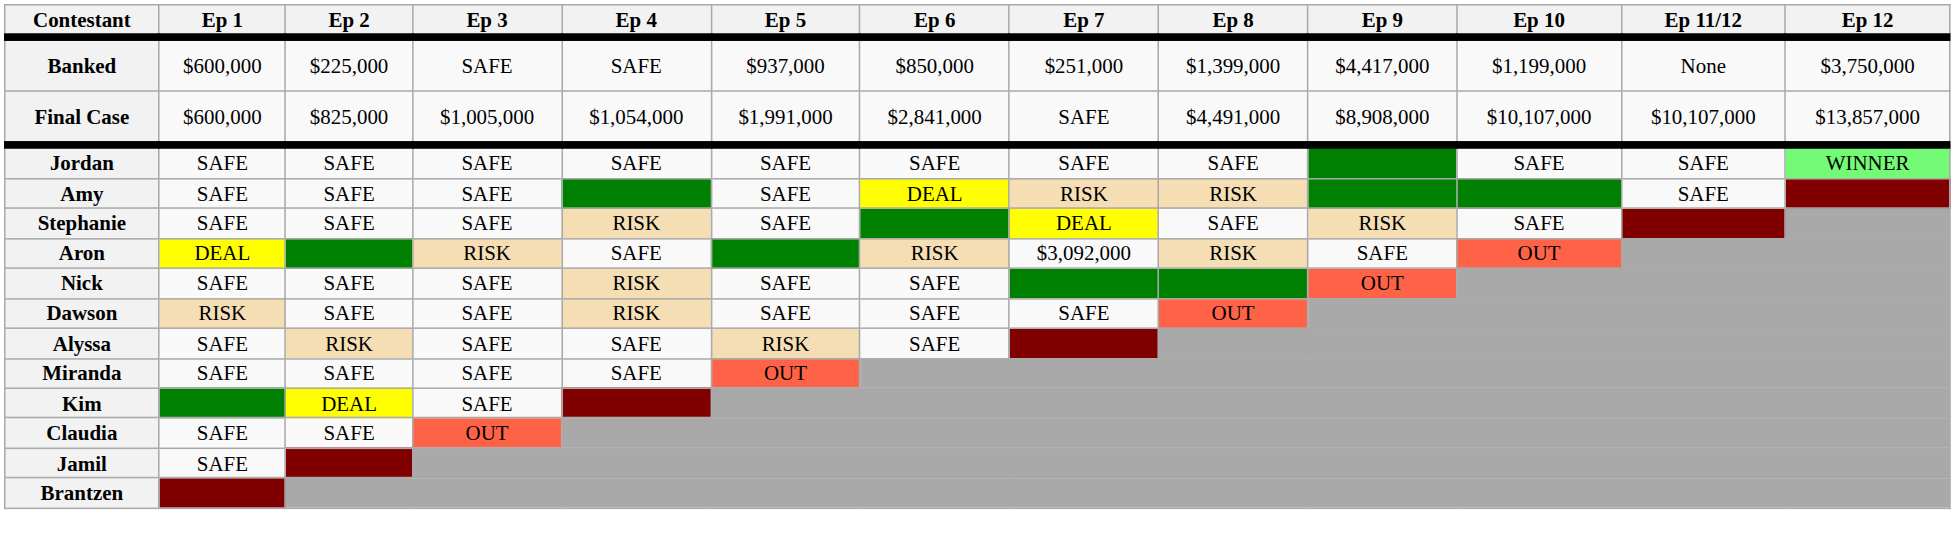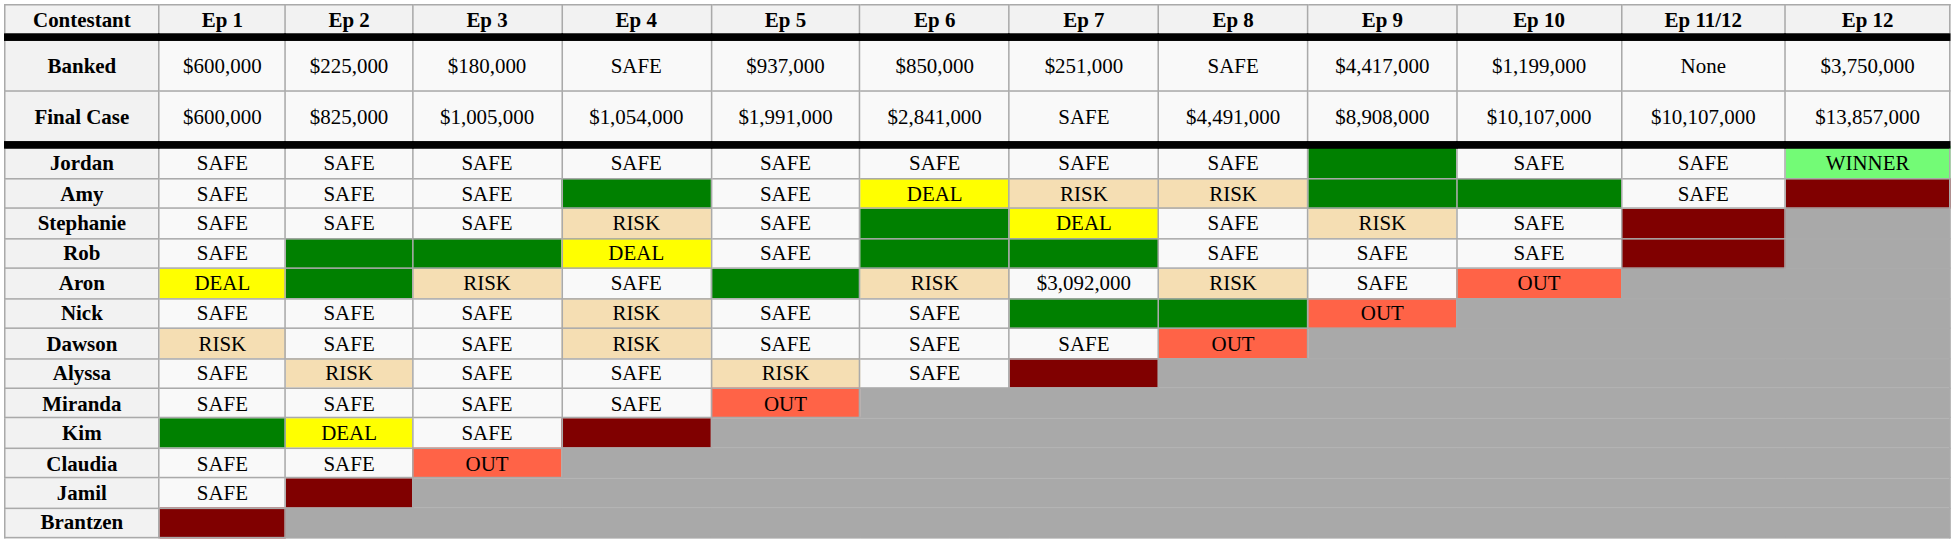 <table class="wikitable" style="text-align:center; line-height:13px; font-size:85%; width:100%;">
 <tr>
 <th scope="col">Contestant</th>
 <th scope="col">Ep 1</th>
 <th scope="col">Ep 2</th>
 <th scope="col">Ep 3</th>
 <th scope="col">Ep 4</th>
 <th scope="col">Ep 5</th>
 <th scope="col">Ep 6</th>
 <th scope="col">Ep 7</th>
 <th scope="col">Ep 8</th>
 <th scope="col">Ep 9</th>
 <th scope="col">Ep 10</th>
 <th scope="col">Ep 11/12</th>
 <th scope="col">Ep 12</th>
 </tr>
 <tr style="border-top:5px solid; height:35px">
 <th scope="row">Banked</th>
 <td>$600,000</td>
 <td>$225,000</td>
-<td>SAFE</td>
+<td>$180,000</td>
 <td>SAFE</td>
 <td>$937,000</td>
 <td>$850,000</td>
 <td>$251,000</td>
-<td>$1,399,000</td>
+<td>SAFE</td>
 <td>$4,417,000</td>
 <td>$1,199,000</td>
 <td>None</td>
 <td>$3,750,000</td>
 </tr>
 <tr style="height:35px">
 <th scope="row">Final Case</th>
 <td>$600,000</td>
 <td>$825,000</td>
 <td>$1,005,000</td>
 <td>$1,054,000</td>
 <td>$1,991,000</td>
 <td>$2,841,000</td>
 <td>SAFE</td>
 <td>$4,491,000</td>
 <td>$8,908,000</td>
 <td>$10,107,000</td>
 <td>$10,107,000</td>
 <td>$13,857,000</td>
 </tr>
 <tr style="border-top:5px solid">
 <th scope="row">Jordan</th>
 <td>SAFE</td>
 <td>SAFE</td>
 <td>SAFE</td>
 <td>SAFE</td>
 <td>SAFE</td>
 <td>SAFE</td>
 <td>SAFE</td>
 <td>SAFE</td>
 <td bgcolor="green"></td>
 <td>SAFE</td>
 <td>SAFE</td>
 <td bgcolor=#73FB76>WINNER</td>
 </tr>
 <tr>
 <th>Amy</th>
 <td>SAFE</td>
 <td>SAFE</td>
 <td>SAFE</td>
 <td bgcolor="green"></td>
 <td>SAFE</td>
 <td bgcolor="yellow">DEAL</td>
 <td bgcolor="wheat">RISK</td>
 <td bgcolor="wheat">RISK</td>
 <td bgcolor="green"></td>
 <td bgcolor="green"></td>
 <td>SAFE</td>
 <td bgcolor="maroon"></td>
 </tr>
 <tr>
 <th>Stephanie</th>
 <td>SAFE</td>
 <td>SAFE</td>
 <td>SAFE</td>
 <td bgcolor="wheat">RISK</td>
 <td>SAFE</td>
 <td bgcolor="green"></td>
 <td bgcolor="yellow">DEAL</td>
 <td>SAFE</td>
 <td bgcolor="wheat">RISK</td>
+<td>SAFE</td>
+<td bgcolor="maroon"></td>
+<td colspan="1" bgcolor="darkgray"></td>
+</tr>
+<tr>
+<th>Rob</th>
+<td>SAFE</td>
+<td bgcolor="green"></td>
+<td bgcolor="green"></td>
+<td bgcolor="yellow">DEAL</td>
+<td>SAFE</td>
+<td bgcolor="green"></td>
+<td bgcolor="green"></td>
+<td>SAFE</td>
+<td>SAFE</td>
 <td>SAFE</td>
 <td bgcolor="maroon"></td>
 <td colspan="1" bgcolor="darkgray"></td>
 </tr>
 <tr>
 <th>Aron</th>
 <td bgcolor="yellow">DEAL</td>
 <td bgcolor="green"></td>
 <td bgcolor="wheat">RISK</td>
 <td>SAFE</td>
 <td bgcolor="green"></td>
 <td bgcolor="wheat">RISK</td>
 <td>$3,092,000</td>
 <td bgcolor="wheat">RISK</td>
 <td>SAFE</td>
 <td bgcolor="tomato">OUT</td>
 <td colspan="2" bgcolor="darkgray"></td>
 </tr>
 <tr>
 <th>Nick</th>
 <td>SAFE</td>
 <td>SAFE</td>
 <td>SAFE</td>
 <td bgcolor="wheat">RISK</td>
 <td>SAFE</td>
 <td>SAFE</td>
 <td bgcolor="green"></td>
 <td bgcolor="green"></td>
 <td bgcolor="tomato">OUT</td>
 <td colspan="3" bgcolor="darkgray"></td>
 </tr>
 <tr>
 <th>Dawson</th>
 <td bgcolor="wheat">RISK</td>
 <td>SAFE</td>
 <td>SAFE</td>
 <td bgcolor="wheat">RISK</td>
 <td>SAFE</td>
 <td>SAFE</td>
 <td>SAFE</td>
 <td bgcolor="tomato">OUT</td>
 <td colspan="4" bgcolor="darkgray"></td>
 </tr>
 <tr>
 <th scope="row">Alyssa</th>
 <td>SAFE</td>
 <td bgcolor="wheat">RISK</td>
 <td>SAFE</td>
 <td>SAFE</td>
 <td bgcolor="wheat">RISK</td>
 <td>SAFE</td>
 <td bgcolor="maroon"></td>
 <td colspan="5" bgcolor="darkgray"></td>
 </tr>
 <tr>
 <th>Miranda</th>
 <td>SAFE</td>
 <td>SAFE</td>
 <td>SAFE</td>
 <td>SAFE</td>
 <td bgcolor="tomato">OUT</td>
 <td colspan="7" bgcolor="darkgray"></td>
 </tr>
 <tr>
 <th>Kim</th>
 <td bgcolor="green"></td>
 <td bgcolor="yellow">DEAL</td>
 <td>SAFE</td>
 <td bgcolor="maroon"></td>
 <td colspan="8" bgcolor="darkgray"></td>
 </tr>
 <tr>
 <th>Claudia</th>
 <td>SAFE</td>
 <td>SAFE</td>
 <td bgcolor="tomato">OUT</td>
 <td colspan="9" bgcolor="darkgray"></td>
 </tr>
 <tr>
 <th>Jamil</th>
 <td>SAFE</td>
 <td bgcolor="maroon"></td>
 <td colspan="10" bgcolor="darkgray"></td>
 </tr>
 <tr>
 <th>Brantzen</th>
 <td bgcolor="maroon"></td>
 <td colspan="11" bgcolor="darkgray"></td>
 </tr>
 </table>
